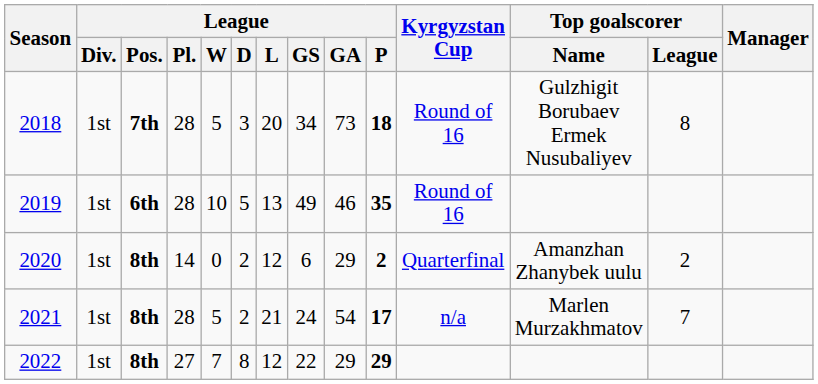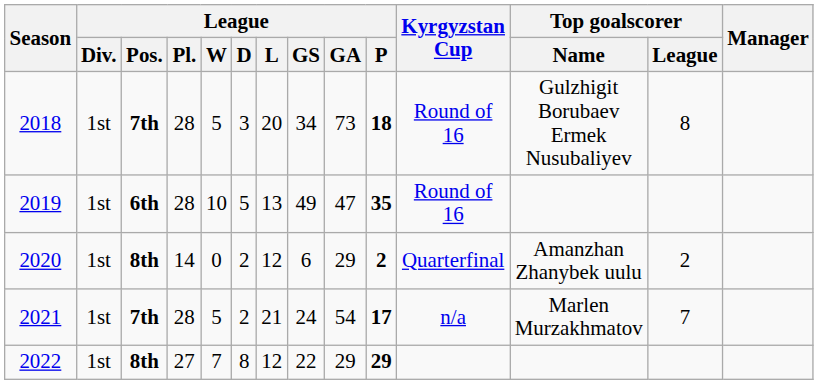 <table class="wikitable">
 <tr style="background:#efefef;">
 <th rowspan="2">Season</th>
 <th colspan="9">League</th>
 <th rowspan="2"><a href='#'>Kyrgyzstan Cup</a></th>
 <th colspan="2">Top goalscorer</th>
 <th rowspan="2">Manager</th>
 </tr>
 <tr>
 <th>Div.</th>
 <th>Pos.</th>
 <th>Pl.</th>
 <th>W</th>
 <th>D</th>
 <th>L</th>
 <th>GS</th>
 <th>GA</th>
 <th>P</th>
 <th>Name</th>
 <th>League</th>
 </tr>
 <tr>
 <td align=center><a href='#'>2018</a></td>
 <td align=center>1st</td>
 <td align=center><strong>7th</strong></td>
 <td align=center>28</td>
 <td align=center>5</td>
 <td align=center>3</td>
 <td align=center>20</td>
 <td align=center>34</td>
 <td align=center>73</td>
 <td align=center><strong>18</strong></td>
 <td align=center><a href='#'>Round of 16</a></td>
 <td align=center>Gulzhigit Borubaev <br> Ermek Nusubaliyev</td>
 <td align=center>8</td>
 <td align=center></td>
 </tr>
 <tr>
 <td align=center><a href='#'>2019</a></td>
 <td align=center>1st</td>
 <td align=center><strong>6th</strong></td>
 <td align=center>28</td>
 <td align=center>10</td>
 <td align=center>5</td>
 <td align=center>13</td>
 <td align=center>49</td>
-<td align=center>46</td>
+<td align=center>47</td>
 <td align=center><strong>35</strong></td>
 <td align=center><a href='#'>Round of 16</a></td>
 <td align=center></td>
 <td align=center></td>
 <td align=center></td>
 </tr>
 <tr>
 <td align=center><a href='#'>2020</a></td>
 <td align=center>1st</td>
 <td align=center><strong>8th</strong></td>
 <td align=center>14</td>
 <td align=center>0</td>
 <td align=center>2</td>
 <td align=center>12</td>
 <td align=center>6</td>
 <td align=center>29</td>
 <td align=center><strong>2</strong></td>
 <td align=center><a href='#'>Quarterfinal</a></td>
 <td align=center>Amanzhan Zhanybek uulu</td>
 <td align=center>2</td>
 <td align=center></td>
 </tr>
 <tr>
 <td align=center><a href='#'>2021</a></td>
 <td align=center>1st</td>
-<td align=center><strong>8th</strong></td>
+<td align=center><strong>7th</strong></td>
 <td align=center>28</td>
 <td align=center>5</td>
 <td align=center>2</td>
 <td align=center>21</td>
 <td align=center>24</td>
 <td align=center>54</td>
 <td align=center><strong>17</strong></td>
 <td align=center><a href='#'>n/a</a></td>
 <td align=center>Marlen Murzakhmatov</td>
 <td align=center>7</td>
 <td align=center></td>
 </tr>
 <tr>
 <td align=center><a href='#'>2022</a></td>
 <td align=center>1st</td>
 <td align=center><strong>8th</strong></td>
 <td align=center>27</td>
 <td align=center>7</td>
 <td align=center>8</td>
 <td align=center>12</td>
 <td align=center>22</td>
 <td align=center>29</td>
 <td align=center><strong>29</strong></td>
 <td align=center></td>
 <td align=center></td>
 <td align=center></td>
 <td align=center></td>
 </tr>
 </table>
